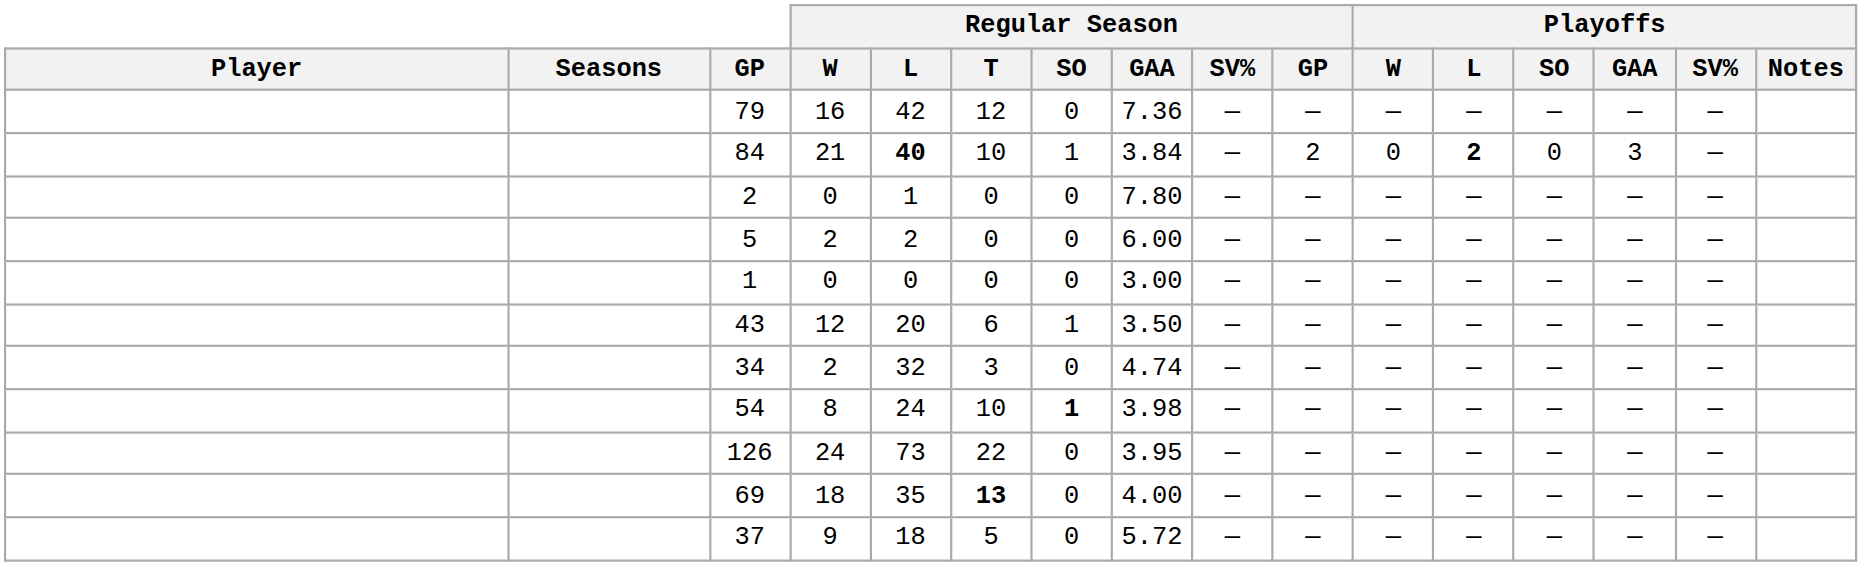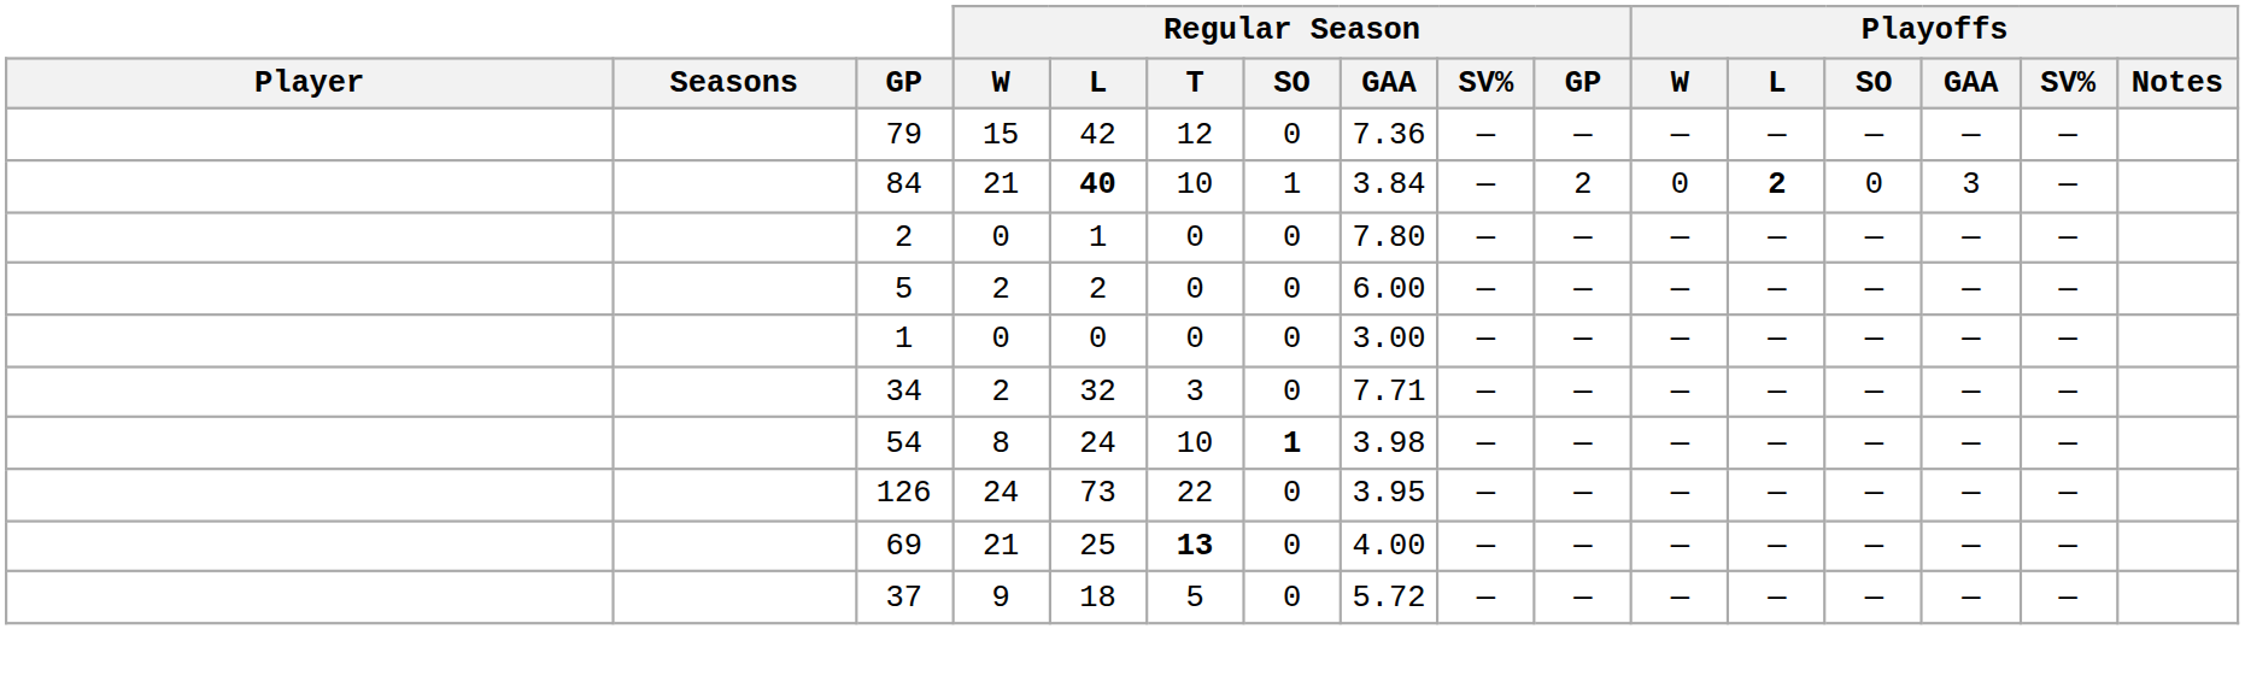 <table class="wikitable sortable" style="text-align:center; border:0; background:white; width:73em; font-size:90%;">
 <tr>
 <th colspan=3 style="border:0; background:white;"></th>
 <th colspan=7>Regular Season</th>
 <th colspan=6>Playoffs</th>
 </tr>
 <tr>
 <th style="width:25%;">Player</th>
 <th style="width:10%;">Seasons</th>
 <th data-sort-type="number" style="width:4%;">GP</th>
 <th data-sort-type="number" style="width:4%;">W</th>
 <th data-sort-type="number" style="width:4%;">L</th>
 <th data-sort-type="number" style="width:4%;">T</th>
 <th data-sort-type="number" style="width:4%;">SO</th>
 <th data-sort-type="number" style="width:4%;">GAA</th>
 <th data-sort-type="number" style="width:4%;">SV%</th>
 <th data-sort-type="number" style="width:4%;">GP</th>
 <th data-sort-type="number" style="width:4%;">W</th>
 <th data-sort-type="number" style="width:4%;">L</th>
 <th data-sort-type="number" style="width:4%;">SO</th>
 <th data-sort-type="number" style="width:4%;">GAA</th>
 <th data-sort-type="number" style="width:4%;">SV%</th>
 <th style="width:5%;">Notes</th>
 </tr>
 <tr>
 <td></td>
 <td></td>
 <td>79</td>
-<td>16</td>
+<td>15</td>
 <td>42</td>
 <td>12</td>
 <td>0</td>
 <td>7.36</td>
 <td>—</td>
 <td>—</td>
 <td>—</td>
 <td>—</td>
 <td>—</td>
 <td>—</td>
 <td>—</td>
 <td></td>
 </tr>
 <tr>
 <td></td>
 <td></td>
 <td>84</td>
 <td>21</td>
 <td><strong>40</strong></td>
 <td>10</td>
 <td>1</td>
 <td>3.84</td>
 <td>—</td>
 <td>2</td>
 <td>0</td>
 <td><strong>2</strong></td>
 <td>0</td>
 <td>3</td>
 <td>—</td>
 <td></td>
 </tr>
 <tr>
 <td></td>
 <td></td>
 <td>2</td>
 <td>0</td>
 <td>1</td>
 <td>0</td>
 <td>0</td>
 <td>7.80</td>
 <td>—</td>
 <td>—</td>
 <td>—</td>
 <td>—</td>
 <td>—</td>
 <td>—</td>
 <td>—</td>
 <td></td>
 </tr>
 <tr>
 <td></td>
 <td></td>
 <td>5</td>
 <td>2</td>
 <td>2</td>
 <td>0</td>
 <td>0</td>
 <td>6.00</td>
 <td>—</td>
 <td>—</td>
 <td>—</td>
 <td>—</td>
 <td>—</td>
 <td>—</td>
 <td>—</td>
 <td></td>
 </tr>
 <tr>
 <td></td>
 <td></td>
 <td>1</td>
 <td>0</td>
 <td>0</td>
 <td>0</td>
 <td>0</td>
 <td>3.00</td>
 <td>—</td>
 <td>—</td>
 <td>—</td>
 <td>—</td>
 <td>—</td>
 <td>—</td>
 <td>—</td>
 <td></td>
 </tr>
 <tr>
 <td></td>
 <td></td>
-<td>43</td>
-<td>12</td>
-<td>20</td>
-<td>6</td>
-<td>1</td>
-<td>3.50</td>
-<td>—</td>
-<td>—</td>
-<td>—</td>
-<td>—</td>
-<td>—</td>
-<td>—</td>
-<td>—</td>
-<td></td>
-</tr>
-<tr>
-<td></td>
-<td></td>
 <td>34</td>
 <td>2</td>
 <td>32</td>
 <td>3</td>
 <td>0</td>
-<td>4.74</td>
+<td>7.71</td>
 <td>—</td>
 <td>—</td>
 <td>—</td>
 <td>—</td>
 <td>—</td>
 <td>—</td>
 <td>—</td>
 <td></td>
 </tr>
 <tr>
 <td></td>
 <td></td>
 <td>54</td>
 <td>8</td>
 <td>24</td>
 <td>10</td>
 <td><strong>1</strong></td>
 <td>3.98</td>
 <td>—</td>
 <td>—</td>
 <td>—</td>
 <td>—</td>
 <td>—</td>
 <td>—</td>
 <td>—</td>
 <td></td>
 </tr>
 <tr>
 <td></td>
 <td></td>
 <td>126</td>
 <td>24</td>
 <td>73</td>
 <td>22</td>
 <td>0</td>
 <td>3.95</td>
 <td>—</td>
 <td>—</td>
 <td>—</td>
 <td>—</td>
 <td>—</td>
 <td>—</td>
 <td>—</td>
 <td></td>
 </tr>
 <tr>
 <td></td>
 <td></td>
 <td>69</td>
-<td>18</td>
-<td>35</td>
+<td>21</td>
+<td>25</td>
 <td><strong>13</strong></td>
 <td>0</td>
 <td>4.00</td>
 <td>—</td>
 <td>—</td>
 <td>—</td>
 <td>—</td>
 <td>—</td>
 <td>—</td>
 <td>—</td>
 <td></td>
 </tr>
 <tr>
 <td></td>
 <td></td>
 <td>37</td>
 <td>9</td>
 <td>18</td>
 <td>5</td>
 <td>0</td>
 <td>5.72</td>
 <td>—</td>
 <td>—</td>
 <td>—</td>
 <td>—</td>
 <td>—</td>
 <td>—</td>
 <td>—</td>
 <td></td>
 </tr>
 </table>
